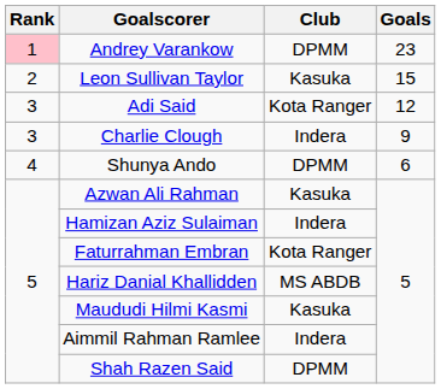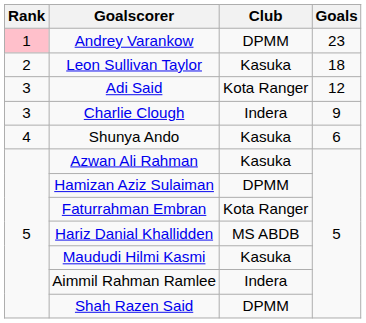 <table class="wikitable" style="text-align:center">
 <tr>
 <th>Rank</th>
 <th>Goalscorer</th>
 <th>Club</th>
 <th>Goals</th>
 </tr>
 <tr>
 <td style="background: pink;">1</td>
 <td> <a href='#'>Andrey Varankow</a></td>
 <td>DPMM</td>
 <td>23</td>
 </tr>
 <tr>
 <td>2</td>
 <td> <a href='#'>Leon Sullivan Taylor</a></td>
 <td>Kasuka</td>
-<td>15</td>
+<td>18</td>
 </tr>
 <tr>
 <td>3</td>
 <td> <a href='#'>Adi Said</a></td>
 <td>Kota Ranger</td>
 <td>12</td>
 </tr>
 <tr>
 <td>3</td>
 <td> <a href='#'>Charlie Clough</a></td>
 <td>Indera</td>
 <td>9</td>
 </tr>
 <tr>
 <td>4</td>
 <td> Shunya Ando</td>
-<td>DPMM</td>
+<td>Kasuka</td>
 <td>6</td>
 </tr>
 <tr>
 <td rowspan=7>5</td>
 <td> <a href='#'>Azwan Ali Rahman</a></td>
 <td>Kasuka</td>
 <td rowspan=7>5</td>
 </tr>
 <tr>
 <td> <a href='#'>Hamizan Aziz Sulaiman</a></td>
-<td>Indera</td>
+<td>DPMM</td>
 </tr>
 <tr>
 <td> <a href='#'>Faturrahman Embran</a></td>
 <td>Kota Ranger</td>
 </tr>
 <tr>
 <td> <a href='#'>Hariz Danial Khallidden</a></td>
 <td>MS ABDB</td>
 </tr>
 <tr>
 <td> <a href='#'>Maududi Hilmi Kasmi</a></td>
 <td>Kasuka</td>
 </tr>
 <tr>
 <td> Aimmil Rahman Ramlee</td>
 <td>Indera</td>
 </tr>
 <tr>
 <td> <a href='#'>Shah Razen Said</a></td>
 <td>DPMM</td>
 </tr>
 </table>
